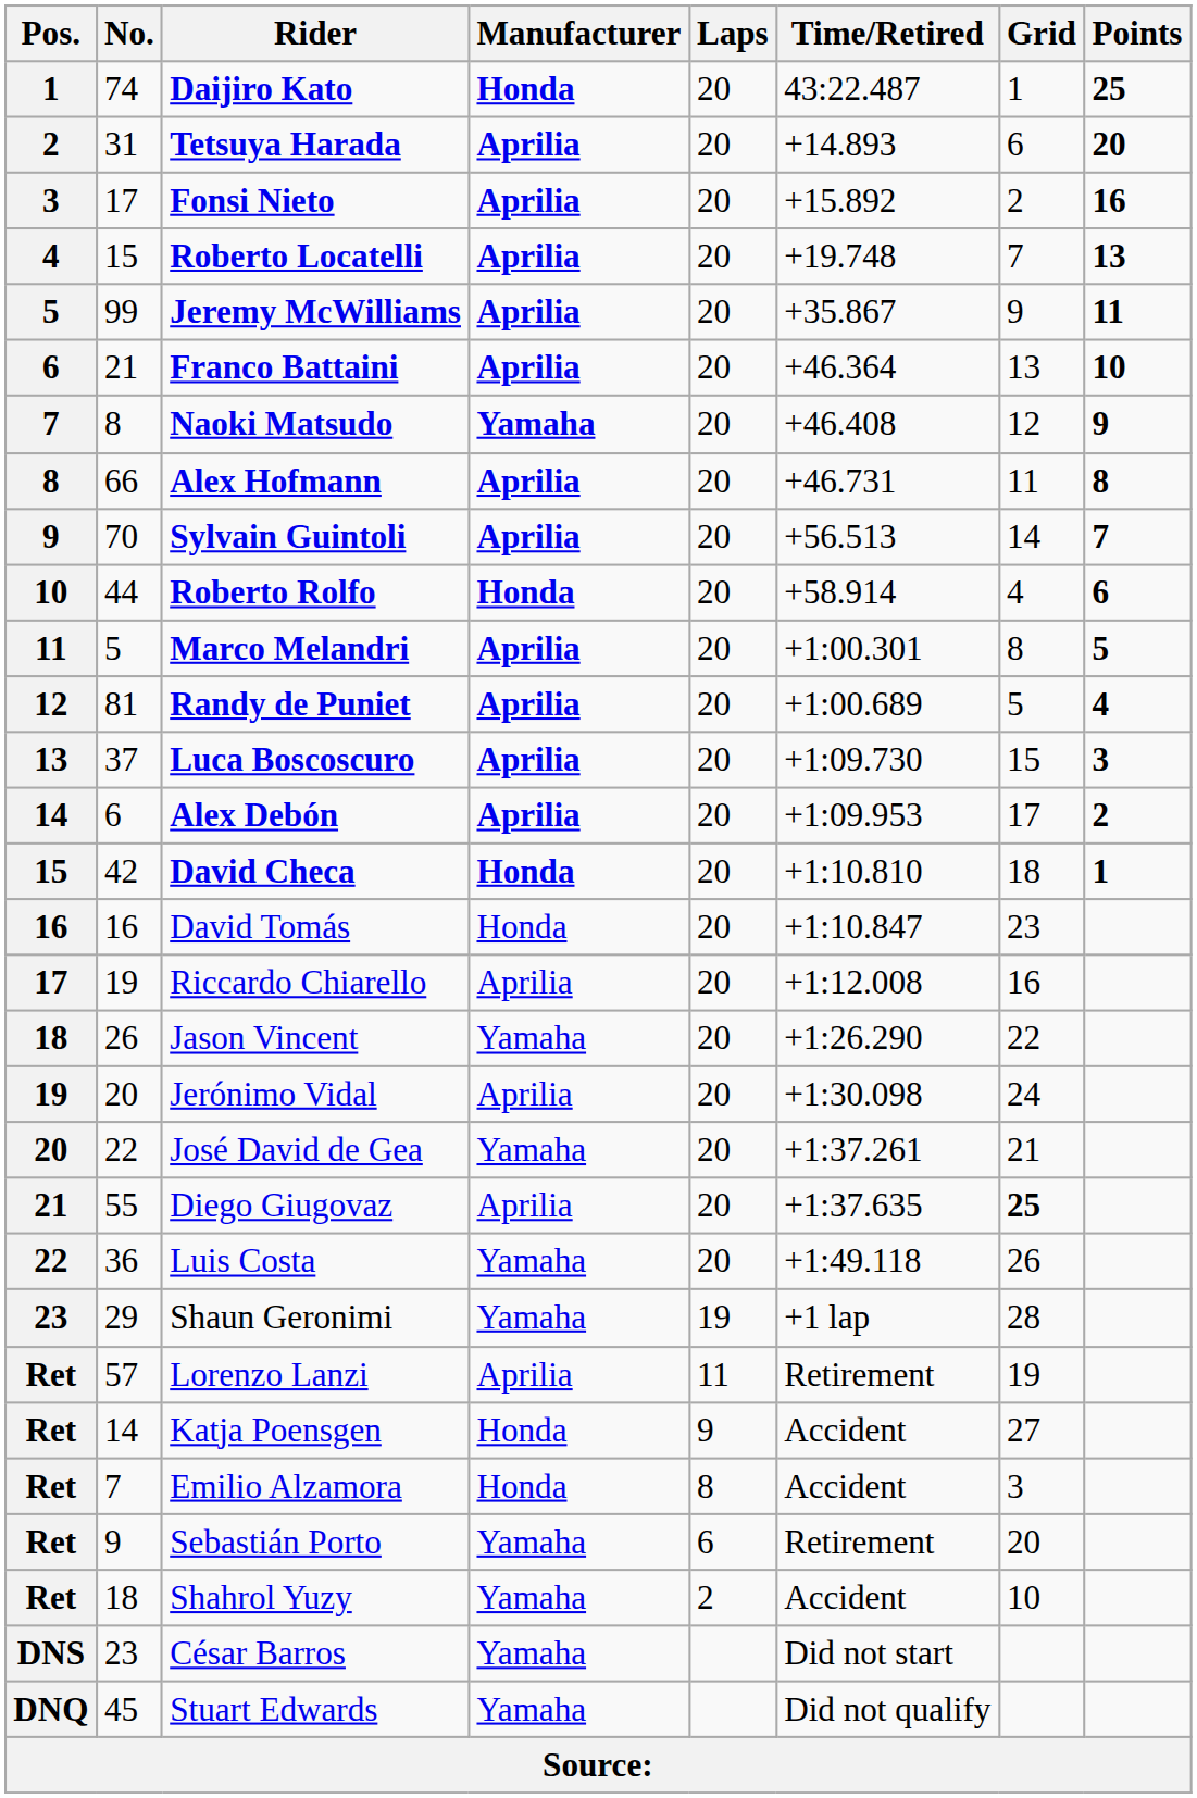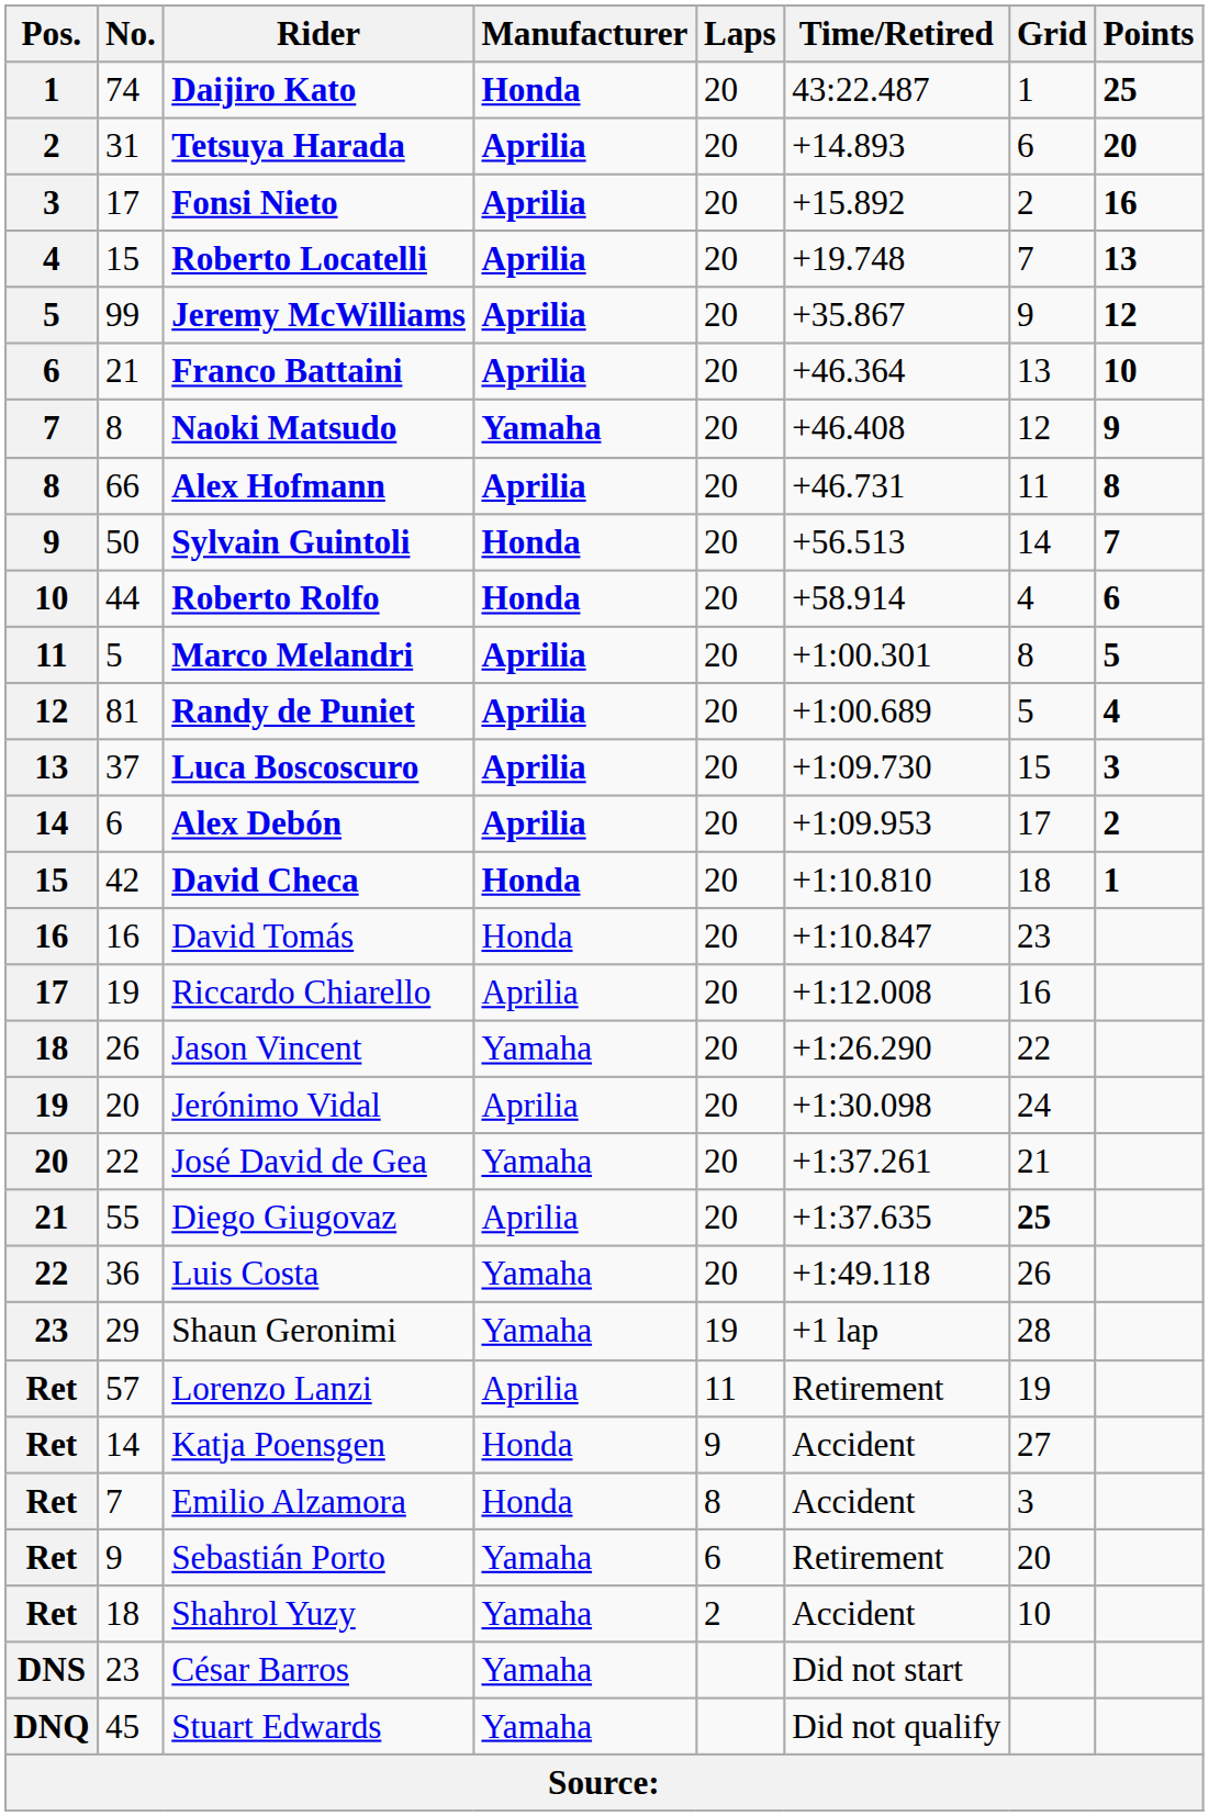 <table class="wikitable" style="font-size: 95%;">
 <tr>
 <th>Pos.</th>
 <th>No.</th>
 <th>Rider</th>
 <th>Manufacturer</th>
 <th>Laps</th>
 <th>Time/Retired</th>
 <th>Grid</th>
 <th>Points</th>
 </tr>
 <tr>
 <th>1</th>
 <td>74</td>
 <td> <strong><a href='#'>Daijiro Kato</a></strong></td>
 <td><strong><a href='#'>Honda</a></strong></td>
 <td>20</td>
 <td>43:22.487</td>
 <td>1</td>
 <td><strong>25</strong></td>
 </tr>
 <tr>
 <th>2</th>
 <td>31</td>
 <td> <strong><a href='#'>Tetsuya Harada</a></strong></td>
 <td><strong><a href='#'>Aprilia</a></strong></td>
 <td>20</td>
 <td>+14.893</td>
 <td>6</td>
 <td><strong>20</strong></td>
 </tr>
 <tr>
 <th>3</th>
 <td>17</td>
 <td> <strong><a href='#'>Fonsi Nieto</a></strong></td>
 <td><strong><a href='#'>Aprilia</a></strong></td>
 <td>20</td>
 <td>+15.892</td>
 <td>2</td>
 <td><strong>16</strong></td>
 </tr>
 <tr>
 <th>4</th>
 <td>15</td>
 <td> <strong><a href='#'>Roberto Locatelli</a></strong></td>
 <td><strong><a href='#'>Aprilia</a></strong></td>
 <td>20</td>
 <td>+19.748</td>
 <td>7</td>
 <td><strong>13</strong></td>
 </tr>
 <tr>
 <th>5</th>
 <td>99</td>
 <td> <strong><a href='#'>Jeremy McWilliams</a></strong></td>
 <td><strong><a href='#'>Aprilia</a></strong></td>
 <td>20</td>
 <td>+35.867</td>
 <td>9</td>
-<td><strong>11</strong></td>
+<td><strong>12</strong></td>
 </tr>
 <tr>
 <th>6</th>
 <td>21</td>
 <td> <strong><a href='#'>Franco Battaini</a></strong></td>
 <td><strong><a href='#'>Aprilia</a></strong></td>
 <td>20</td>
 <td>+46.364</td>
 <td>13</td>
 <td><strong>10</strong></td>
 </tr>
 <tr>
 <th>7</th>
 <td>8</td>
 <td> <strong><a href='#'>Naoki Matsudo</a></strong></td>
 <td><strong><a href='#'>Yamaha</a></strong></td>
 <td>20</td>
 <td>+46.408</td>
 <td>12</td>
 <td><strong>9</strong></td>
 </tr>
 <tr>
 <th>8</th>
 <td>66</td>
 <td> <strong><a href='#'>Alex Hofmann</a></strong></td>
 <td><strong><a href='#'>Aprilia</a></strong></td>
 <td>20</td>
 <td>+46.731</td>
 <td>11</td>
 <td><strong>8</strong></td>
 </tr>
 <tr>
 <th>9</th>
-<td>70</td>
+<td>50</td>
 <td> <strong><a href='#'>Sylvain Guintoli</a></strong></td>
-<td><strong><a href='#'>Aprilia</a></strong></td>
+<td><strong><a href='#'>Honda</a></strong></td>
 <td>20</td>
 <td>+56.513</td>
 <td>14</td>
 <td><strong>7</strong></td>
 </tr>
 <tr>
 <th>10</th>
 <td>44</td>
 <td> <strong><a href='#'>Roberto Rolfo</a></strong></td>
 <td><strong><a href='#'>Honda</a></strong></td>
 <td>20</td>
 <td>+58.914</td>
 <td>4</td>
 <td><strong>6</strong></td>
 </tr>
 <tr>
 <th>11</th>
 <td>5</td>
 <td> <strong><a href='#'>Marco Melandri</a></strong></td>
 <td><strong><a href='#'>Aprilia</a></strong></td>
 <td>20</td>
 <td>+1:00.301</td>
 <td>8</td>
 <td><strong>5</strong></td>
 </tr>
 <tr>
 <th>12</th>
 <td>81</td>
 <td> <strong><a href='#'>Randy de Puniet</a></strong></td>
 <td><strong><a href='#'>Aprilia</a></strong></td>
 <td>20</td>
 <td>+1:00.689</td>
 <td>5</td>
 <td><strong>4</strong></td>
 </tr>
 <tr>
 <th>13</th>
 <td>37</td>
 <td> <strong><a href='#'>Luca Boscoscuro</a></strong></td>
 <td><strong><a href='#'>Aprilia</a></strong></td>
 <td>20</td>
 <td>+1:09.730</td>
 <td>15</td>
 <td><strong>3</strong></td>
 </tr>
 <tr>
 <th>14</th>
 <td>6</td>
 <td> <strong><a href='#'>Alex Debón</a></strong></td>
 <td><strong><a href='#'>Aprilia</a></strong></td>
 <td>20</td>
 <td>+1:09.953</td>
 <td>17</td>
 <td><strong>2</strong></td>
 </tr>
 <tr>
 <th>15</th>
 <td>42</td>
 <td> <strong><a href='#'>David Checa</a></strong></td>
 <td><strong><a href='#'>Honda</a></strong></td>
 <td>20</td>
 <td>+1:10.810</td>
 <td>18</td>
 <td><strong>1</strong></td>
 </tr>
 <tr>
 <th>16</th>
 <td>16</td>
 <td> <a href='#'>David Tomás</a></td>
 <td><a href='#'>Honda</a></td>
 <td>20</td>
 <td>+1:10.847</td>
 <td>23</td>
 <td></td>
 </tr>
 <tr>
 <th>17</th>
 <td>19</td>
 <td> <a href='#'>Riccardo Chiarello</a></td>
 <td><a href='#'>Aprilia</a></td>
 <td>20</td>
 <td>+1:12.008</td>
 <td>16</td>
 <td></td>
 </tr>
 <tr>
 <th>18</th>
 <td>26</td>
 <td> <a href='#'>Jason Vincent</a></td>
 <td><a href='#'>Yamaha</a></td>
 <td>20</td>
 <td>+1:26.290</td>
 <td>22</td>
 <td></td>
 </tr>
 <tr>
 <th>19</th>
 <td>20</td>
 <td> <a href='#'>Jerónimo Vidal</a></td>
 <td><a href='#'>Aprilia</a></td>
 <td>20</td>
 <td>+1:30.098</td>
 <td>24</td>
 <td></td>
 </tr>
 <tr>
 <th>20</th>
 <td>22</td>
 <td> <a href='#'>José David de Gea</a></td>
 <td><a href='#'>Yamaha</a></td>
 <td>20</td>
 <td>+1:37.261</td>
 <td>21</td>
 <td></td>
 </tr>
 <tr>
 <th>21</th>
 <td>55</td>
 <td> <a href='#'>Diego Giugovaz</a></td>
 <td><a href='#'>Aprilia</a></td>
 <td>20</td>
 <td>+1:37.635</td>
 <td><strong>25</strong></td>
 <td></td>
 </tr>
 <tr>
 <th>22</th>
 <td>36</td>
 <td> <a href='#'>Luis Costa</a></td>
 <td><a href='#'>Yamaha</a></td>
 <td>20</td>
 <td>+1:49.118</td>
 <td>26</td>
 <td></td>
 </tr>
 <tr>
 <th>23</th>
 <td>29</td>
 <td> Shaun Geronimi</td>
 <td><a href='#'>Yamaha</a></td>
 <td>19</td>
 <td>+1 lap</td>
 <td>28</td>
 <td></td>
 </tr>
 <tr>
 <th>Ret</th>
 <td>57</td>
 <td> <a href='#'>Lorenzo Lanzi</a></td>
 <td><a href='#'>Aprilia</a></td>
 <td>11</td>
 <td>Retirement</td>
 <td>19</td>
 <td></td>
 </tr>
 <tr>
 <th>Ret</th>
 <td>14</td>
 <td> <a href='#'>Katja Poensgen</a></td>
 <td><a href='#'>Honda</a></td>
 <td>9</td>
 <td>Accident</td>
 <td>27</td>
 <td></td>
 </tr>
 <tr>
 <th>Ret</th>
 <td>7</td>
 <td> <a href='#'>Emilio Alzamora</a></td>
 <td><a href='#'>Honda</a></td>
 <td>8</td>
 <td>Accident</td>
 <td>3</td>
 <td></td>
 </tr>
 <tr>
 <th>Ret</th>
 <td>9</td>
 <td> <a href='#'>Sebastián Porto</a></td>
 <td><a href='#'>Yamaha</a></td>
 <td>6</td>
 <td>Retirement</td>
 <td>20</td>
 <td></td>
 </tr>
 <tr>
 <th>Ret</th>
 <td>18</td>
 <td> <a href='#'>Shahrol Yuzy</a></td>
 <td><a href='#'>Yamaha</a></td>
 <td>2</td>
 <td>Accident</td>
 <td>10</td>
 <td></td>
 </tr>
 <tr>
 <th>DNS</th>
 <td>23</td>
 <td> <a href='#'>César Barros</a></td>
 <td><a href='#'>Yamaha</a></td>
 <td></td>
 <td>Did not start</td>
 <td></td>
 <td></td>
 </tr>
 <tr>
 <th>DNQ</th>
 <td>45</td>
 <td> <a href='#'>Stuart Edwards</a></td>
 <td><a href='#'>Yamaha</a></td>
 <td></td>
 <td>Did not qualify</td>
 <td></td>
 <td></td>
 </tr>
 <tr>
 <th colspan=8>Source: </th>
 </tr>
 </table>
